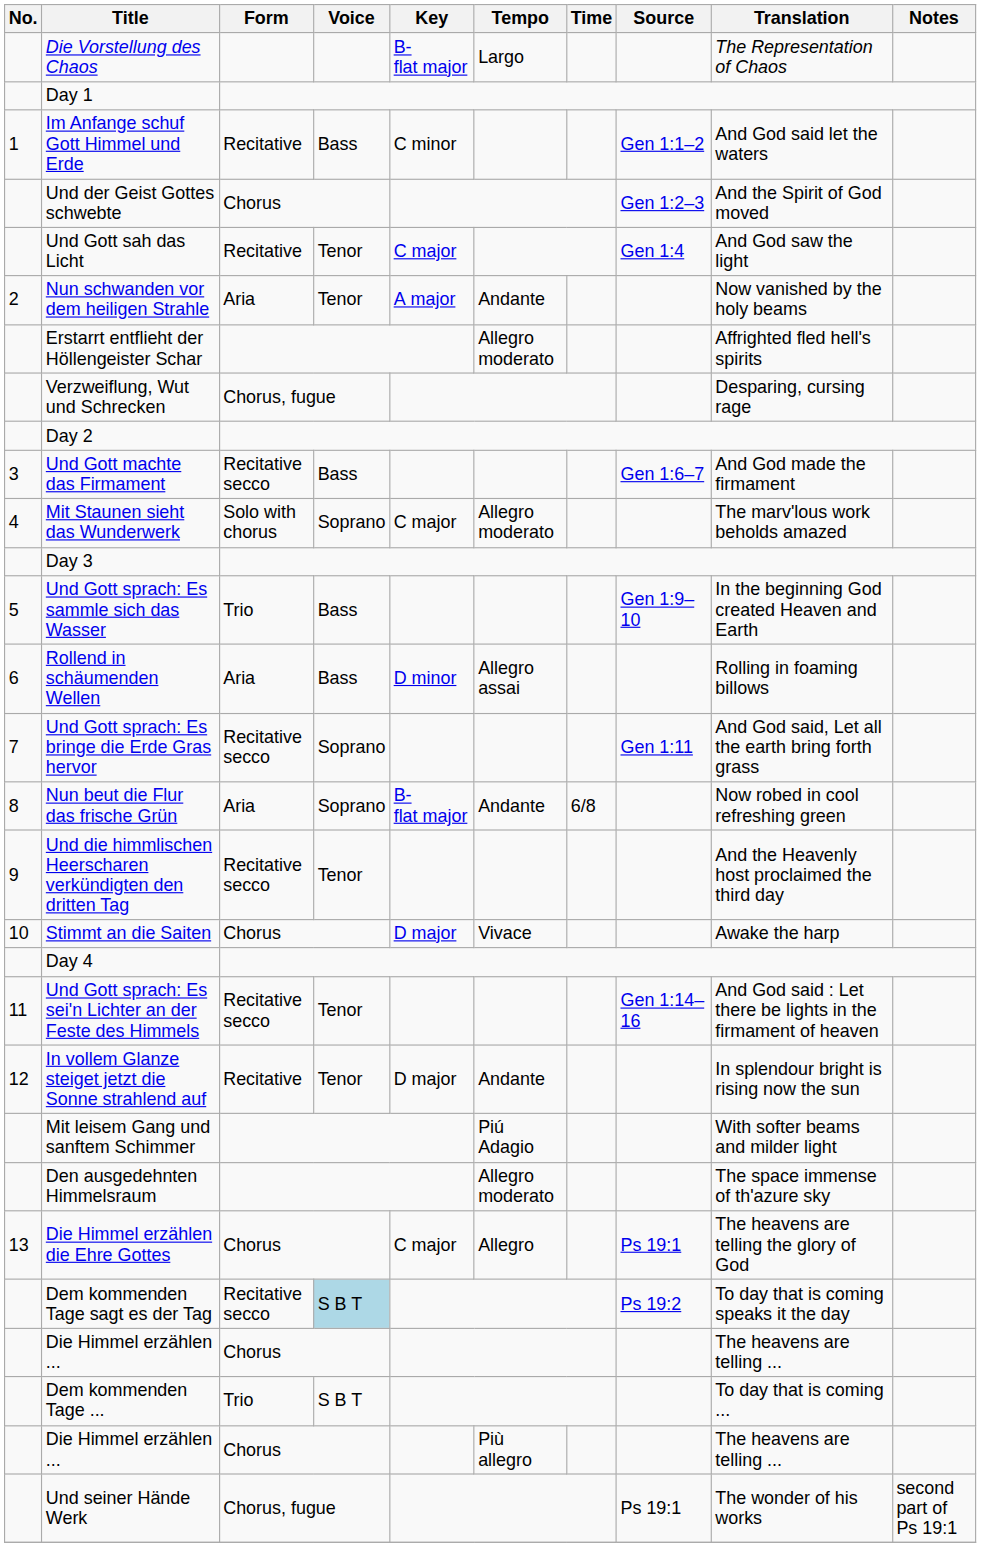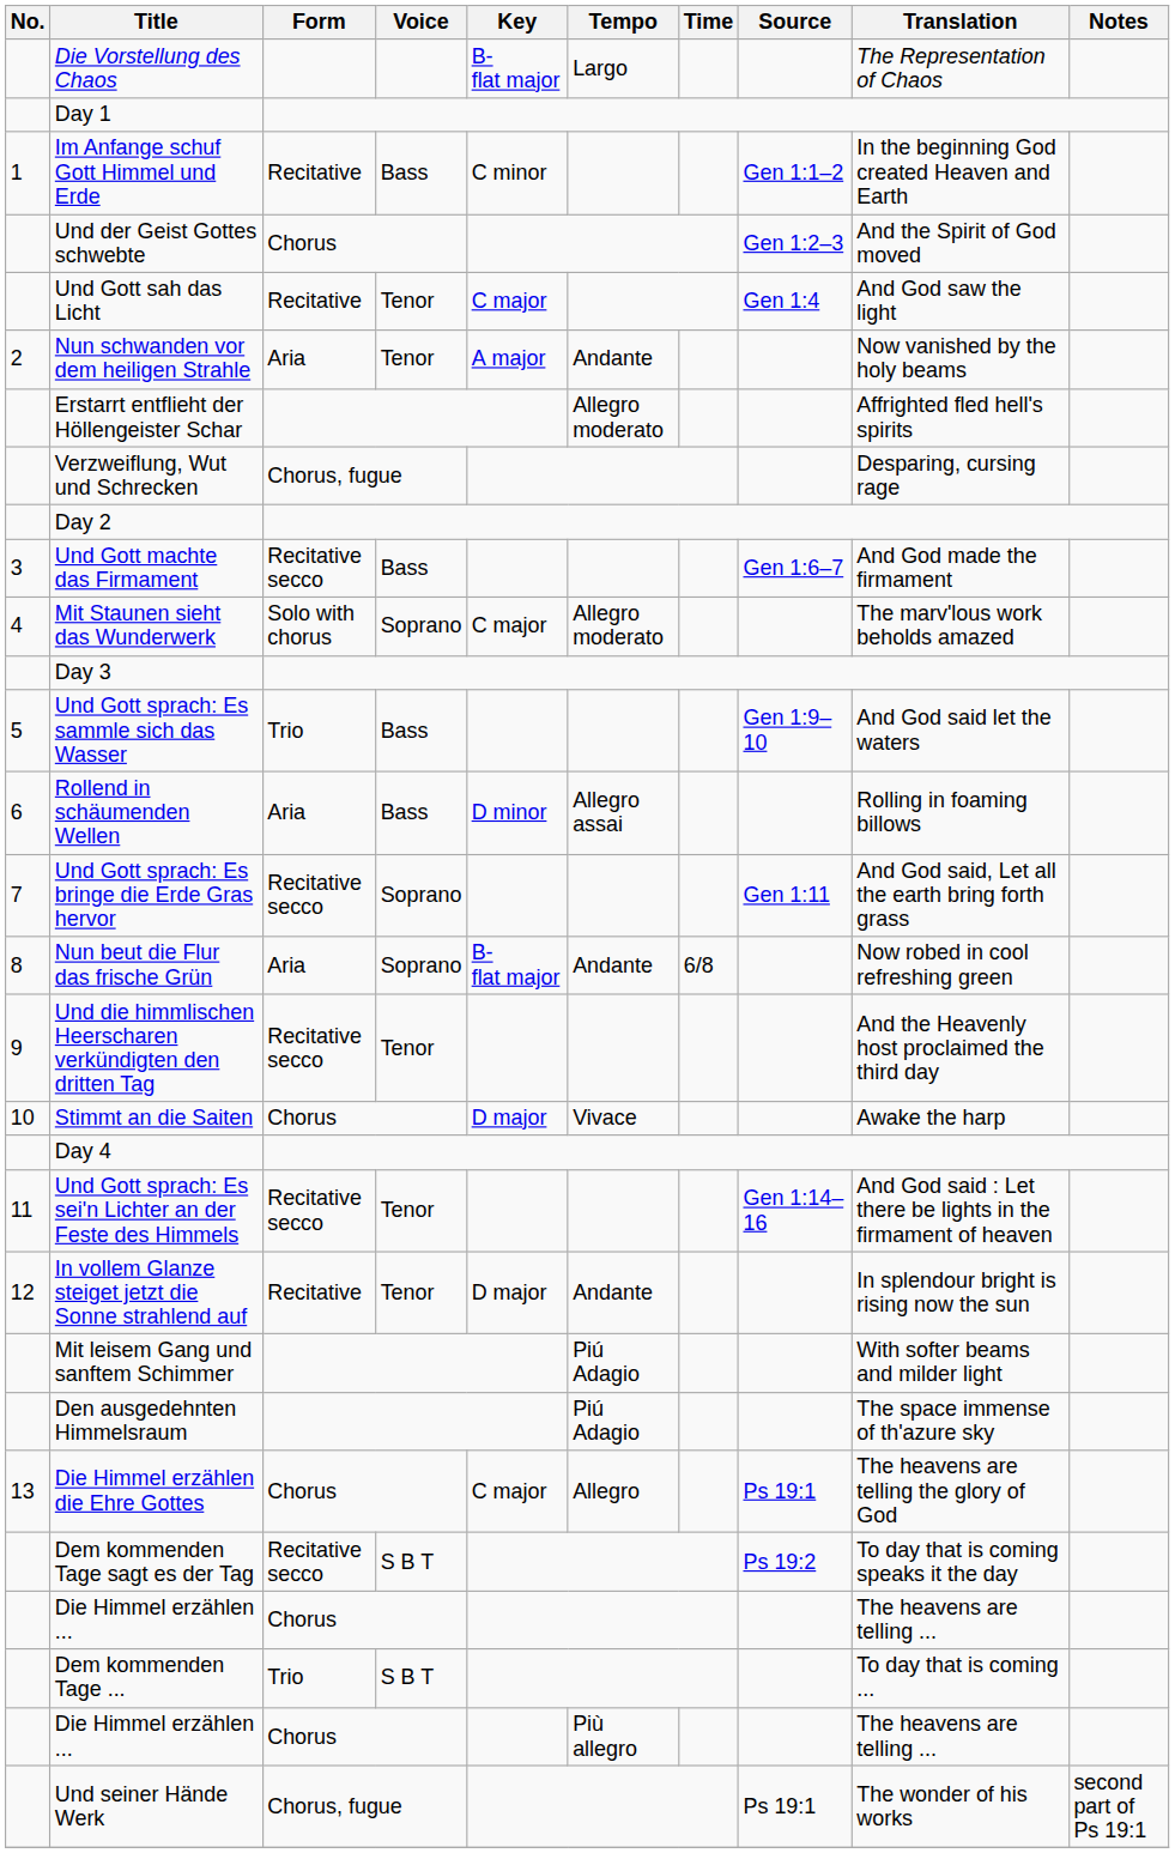 <table class="wikitable">
 <tr>
 <th>No.</th>
 <th>Title</th>
 <th>Form</th>
 <th>Voice</th>
 <th>Key</th>
 <th>Tempo</th>
 <th>Time</th>
 <th>Source</th>
 <th>Translation</th>
 <th>Notes</th>
 </tr>
 <tr>
 <td></td>
 <td><em><a href='#'>Die Vorstellung des Chaos</a></em></td>
 <td></td>
 <td></td>
 <td><a href='#'>B-flat&nbsp;major</a></td>
 <td>Largo</td>
 <td></td>
 <td></td>
 <td><em>The Representation of Chaos</em></td>
 <td></td>
 </tr>
 <tr>
 <td></td>
 <td>Day 1</td>
 </tr>
 <tr>
 <td>1</td>
 <td><a href='#'>Im Anfange schuf Gott Himmel und Erde</a></td>
 <td>Recitative</td>
 <td>Bass</td>
 <td>C minor</td>
 <td></td>
 <td></td>
 <td><a href='#'>Gen 1:1–2</a></td>
-<td>And God said let the waters</td>
+<td>In the beginning God created Heaven and Earth</td>
 <td></td>
 </tr>
 <tr>
 <td></td>
 <td>Und der Geist Gottes schwebte</td>
 <td colspan=2>Chorus</td>
 <td colspan=3></td>
 <td><a href='#'>Gen 1:2–3</a></td>
 <td>And the Spirit of God moved</td>
 <td></td>
 </tr>
 <tr>
 <td></td>
 <td>Und Gott sah das Licht</td>
 <td>Recitative</td>
 <td>Tenor</td>
 <td><a href='#'>C&nbsp;major</a></td>
 <td colspan=2></td>
 <td><a href='#'>Gen 1:4</a></td>
 <td>And God saw the light</td>
 </tr>
 <tr>
 <td>2</td>
 <td><a href='#'>Nun schwanden vor dem heiligen Strahle</a></td>
 <td>Aria</td>
 <td>Tenor</td>
 <td><a href='#'>A&nbsp;major</a></td>
 <td>Andante</td>
 <td></td>
 <td></td>
 <td>Now vanished by the holy beams</td>
 <td></td>
 </tr>
 <tr>
 <td></td>
 <td>Erstarrt entflieht der Höllengeister Schar</td>
 <td colspan=3></td>
 <td>Allegro moderato</td>
 <td></td>
 <td></td>
 <td>Affrighted fled hell's spirits</td>
 <td></td>
 </tr>
 <tr>
 <td></td>
 <td>Verzweiflung, Wut und Schrecken</td>
 <td colspan=2>Chorus, fugue</td>
 <td colspan=3></td>
 <td></td>
 <td>Desparing, cursing rage</td>
 <td></td>
 </tr>
 <tr>
 <td></td>
 <td>Day 2</td>
 </tr>
 <tr>
 <td>3</td>
 <td><a href='#'>Und Gott machte das Firmament</a></td>
 <td>Recitative secco</td>
 <td>Bass</td>
 <td></td>
 <td></td>
 <td></td>
 <td><a href='#'>Gen 1:6–7</a></td>
 <td>And God made the firmament</td>
 <td></td>
 </tr>
 <tr>
 <td>4</td>
 <td><a href='#'>Mit Staunen sieht das Wunderwerk</a></td>
 <td>Solo with chorus</td>
 <td>Soprano</td>
 <td>C major</td>
 <td>Allegro moderato</td>
 <td></td>
 <td></td>
 <td>The marv'lous work beholds amazed</td>
 <td></td>
 </tr>
 <tr>
 <td></td>
 <td>Day 3</td>
 </tr>
 <tr>
 <td>5</td>
 <td><a href='#'>Und Gott sprach: Es sammle sich das Wasser</a></td>
 <td>Trio</td>
 <td>Bass</td>
 <td></td>
 <td></td>
 <td></td>
 <td><a href='#'>Gen 1:9–10</a></td>
-<td>In the beginning God created Heaven and Earth</td>
+<td>And God said let the waters</td>
 <td></td>
 </tr>
 <tr>
 <td>6</td>
 <td><a href='#'>Rollend in schäumenden Wellen</a></td>
 <td>Aria</td>
 <td>Bass</td>
 <td><a href='#'>D&nbsp;minor</a></td>
 <td>Allegro assai</td>
 <td></td>
 <td></td>
 <td>Rolling in foaming billows</td>
 <td></td>
 </tr>
 <tr>
 <td>7</td>
 <td><a href='#'>Und Gott sprach: Es bringe die Erde Gras hervor</a></td>
 <td>Recitative secco</td>
 <td>Soprano</td>
 <td></td>
 <td></td>
 <td></td>
 <td><a href='#'>Gen 1:11</a></td>
 <td>And God said, Let all the earth bring forth grass</td>
 <td></td>
 </tr>
 <tr>
 <td>8</td>
 <td><a href='#'>Nun beut die Flur das frische Grün</a></td>
 <td>Aria</td>
 <td>Soprano</td>
 <td><a href='#'>B-flat&nbsp;major</a></td>
 <td>Andante</td>
 <td>6/8</td>
 <td></td>
 <td>Now robed in cool refreshing green</td>
 <td></td>
 </tr>
 <tr>
 <td>9</td>
 <td><a href='#'>Und die himmlischen Heerscharen verkündigten den dritten Tag</a></td>
 <td>Recitative secco</td>
 <td>Tenor</td>
 <td></td>
 <td></td>
 <td></td>
 <td></td>
 <td>And the Heavenly host proclaimed the third day</td>
 <td></td>
 </tr>
 <tr>
 <td>10</td>
 <td><a href='#'>Stimmt an die Saiten</a></td>
 <td colspan=2>Chorus</td>
 <td><a href='#'>D&nbsp;major</a></td>
 <td>Vivace</td>
 <td></td>
 <td></td>
 <td>Awake the harp</td>
 <td></td>
 </tr>
 <tr>
 <td></td>
 <td>Day 4</td>
 </tr>
 <tr>
 <td>11</td>
 <td><a href='#'>Und Gott sprach: Es sei'n Lichter an der Feste des Himmels</a></td>
 <td>Recitative secco</td>
 <td>Tenor</td>
 <td></td>
 <td></td>
 <td></td>
 <td><a href='#'>Gen 1:14–16</a></td>
 <td>And God said : Let there be lights in the firmament of heaven</td>
 <td></td>
 </tr>
 <tr>
 <td>12</td>
 <td><a href='#'>In vollem Glanze steiget jetzt die Sonne strahlend auf</a></td>
 <td>Recitative</td>
 <td>Tenor</td>
 <td>D major</td>
 <td>Andante</td>
 <td></td>
 <td></td>
 <td>In splendour bright is rising now the sun</td>
 <td></td>
 </tr>
 <tr>
 <td></td>
 <td>Mit leisem Gang und sanftem Schimmer</td>
 <td colspan=3></td>
 <td>Piú Adagio</td>
 <td></td>
 <td></td>
 <td>With softer beams and milder light</td>
 <td></td>
 </tr>
 <tr>
 <td></td>
 <td>Den ausgedehnten Himmelsraum</td>
 <td colspan=3></td>
-<td>Allegro moderato</td>
+<td>Piú Adagio</td>
 <td></td>
 <td></td>
 <td>The space immense of th'azure sky</td>
 <td></td>
 </tr>
 <tr>
 <td>13</td>
 <td><a href='#'>Die Himmel erzählen die Ehre Gottes</a></td>
 <td colspan=2>Chorus</td>
 <td>C major</td>
 <td>Allegro</td>
 <td></td>
 <td><a href='#'>Ps 19:1</a></td>
 <td>The heavens are telling the glory of God</td>
 <td></td>
 </tr>
 <tr>
 <td></td>
 <td>Dem kommenden Tage sagt es der Tag</td>
 <td>Recitative secco</td>
-<td style="background: lightblue;">S B T</td>
+<td>S B T</td>
 <td colspan=3></td>
 <td><a href='#'>Ps 19:2</a></td>
 <td>To day that is coming speaks it the day</td>
 <td></td>
 </tr>
 <tr>
 <td></td>
 <td>Die Himmel erzählen ...</td>
 <td colspan=2>Chorus</td>
 <td colspan=3></td>
 <td></td>
 <td>The heavens are telling ...</td>
 <td></td>
 </tr>
 <tr>
 <td></td>
 <td>Dem kommenden Tage ...</td>
 <td>Trio</td>
 <td>S B T</td>
 <td colspan=3></td>
 <td></td>
 <td>To day that is coming ...</td>
 <td></td>
 </tr>
 <tr>
 <td></td>
 <td>Die Himmel erzählen ...</td>
 <td colspan=2>Chorus</td>
 <td></td>
 <td>Più allegro</td>
 <td></td>
 <td></td>
 <td>The heavens are telling ...</td>
 <td></td>
 </tr>
 <tr>
 <td></td>
 <td>Und seiner Hände Werk</td>
 <td colspan=2>Chorus, fugue</td>
 <td colspan=3></td>
 <td>Ps 19:1</td>
 <td>The wonder of his works</td>
 <td>second part of Ps 19:1</td>
 </tr>
 <tr>
 </tr>
 </table>
